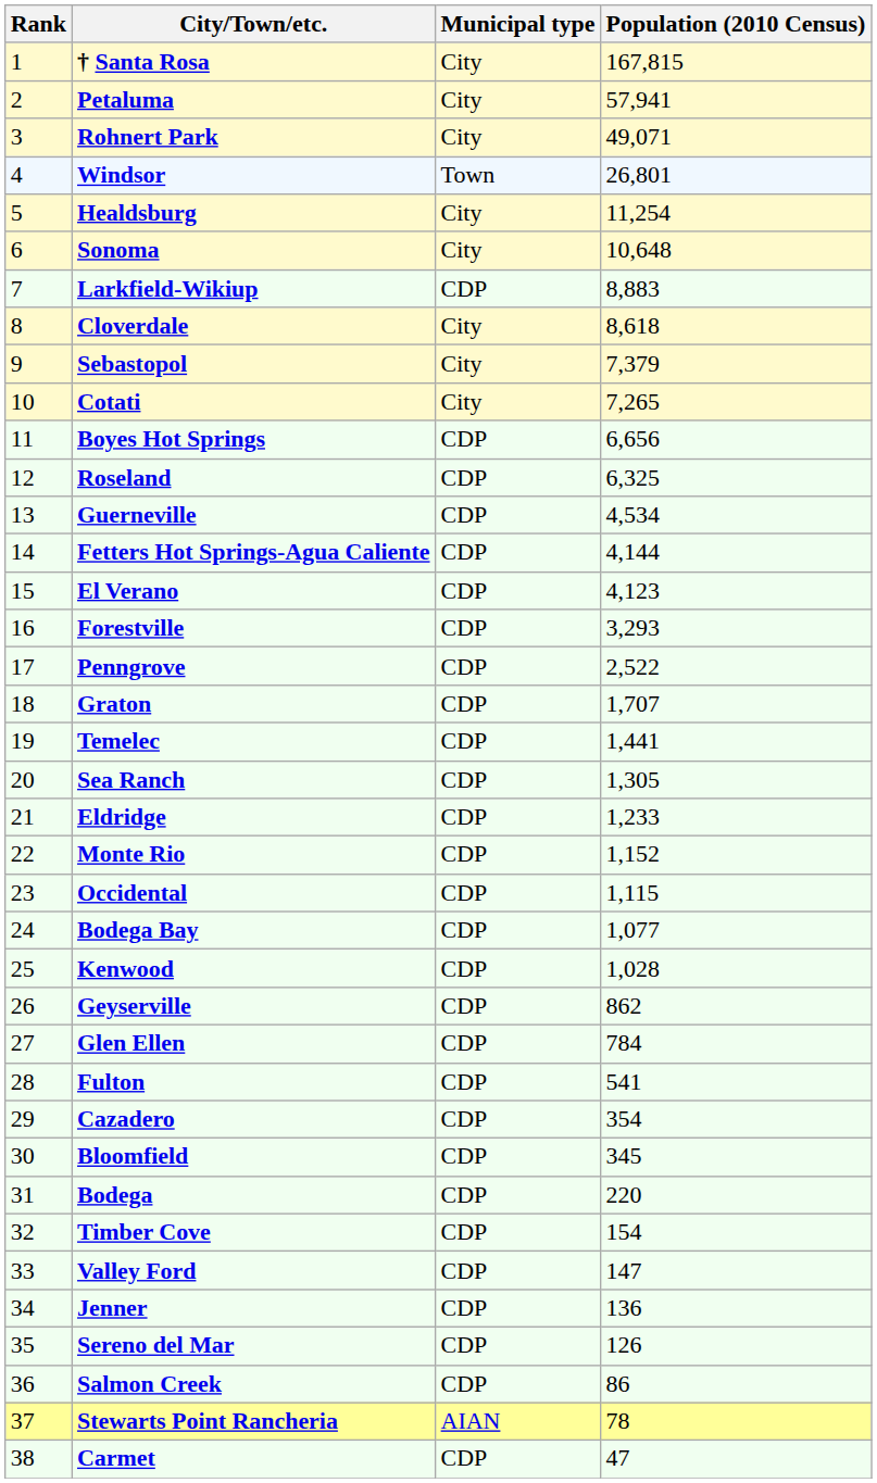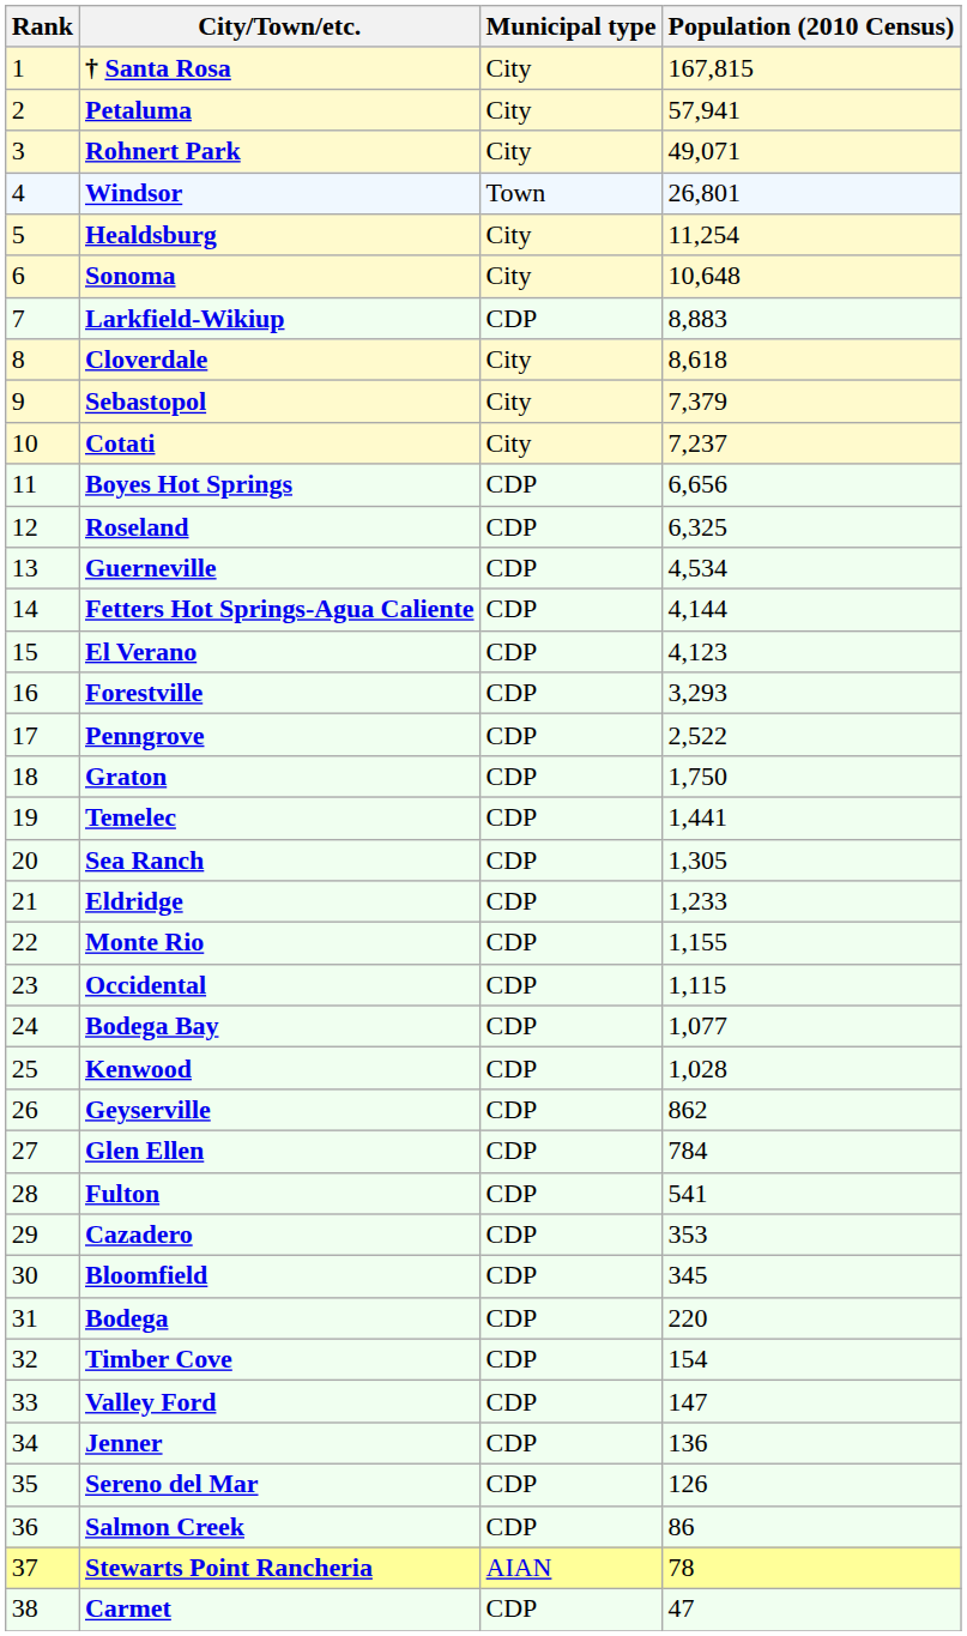 <table class="wikitable sortable">
 <tr>
 <th>Rank</th>
 <th>City/Town/etc.</th>
 <th>Municipal type</th>
 <th>Population (2010 Census)</th>
 </tr>
 <tr style="background-color:#FFFACD;">
 <td>1</td>
 <td><strong>†</strong> <strong><a href='#'>Santa Rosa</a></strong></td>
 <td>City</td>
 <td>167,815</td>
 </tr>
 <tr style="background-color:#FFFACD;">
 <td>2</td>
 <td><strong><a href='#'>Petaluma</a></strong></td>
 <td>City</td>
 <td>57,941</td>
 </tr>
 <tr style="background-color:#FFFACD;">
 <td>3</td>
 <td><strong><a href='#'>Rohnert Park</a></strong></td>
 <td>City</td>
 <td>49,071</td>
 </tr>
 <tr style="background-color:#F0F8FF;">
 <td>4</td>
 <td><strong><a href='#'>Windsor</a></strong></td>
 <td>Town</td>
 <td>26,801</td>
 </tr>
 <tr style="background-color:#FFFACD;">
 <td>5</td>
 <td><strong><a href='#'>Healdsburg</a></strong></td>
 <td>City</td>
 <td>11,254</td>
 </tr>
 <tr style="background-color:#FFFACD;">
 <td>6</td>
 <td><strong><a href='#'>Sonoma</a></strong></td>
 <td>City</td>
 <td>10,648</td>
 </tr>
 <tr style="background-color:#F0FFF0;">
 <td>7</td>
 <td><strong><a href='#'>Larkfield-Wikiup</a></strong></td>
 <td>CDP</td>
 <td>8,883</td>
 </tr>
 <tr style="background-color:#FFFACD;">
 <td>8</td>
 <td><strong><a href='#'>Cloverdale</a></strong></td>
 <td>City</td>
 <td>8,618</td>
 </tr>
 <tr style="background-color:#FFFACD;">
 <td>9</td>
 <td><strong><a href='#'>Sebastopol</a></strong></td>
 <td>City</td>
 <td>7,379</td>
 </tr>
 <tr style="background-color:#FFFACD;">
 <td>10</td>
 <td><strong><a href='#'>Cotati</a></strong></td>
 <td>City</td>
-<td>7,265</td>
+<td>7,237</td>
 </tr>
 <tr style="background-color:#F0FFF0;">
 <td>11</td>
 <td><strong><a href='#'>Boyes Hot Springs</a></strong></td>
 <td>CDP</td>
 <td>6,656</td>
 </tr>
 <tr style="background-color:#F0FFF0;">
 <td>12</td>
 <td><strong><a href='#'>Roseland</a></strong></td>
 <td>CDP</td>
 <td>6,325</td>
 </tr>
 <tr style="background-color:#F0FFF0;">
 <td>13</td>
 <td><strong><a href='#'>Guerneville</a></strong></td>
 <td>CDP</td>
 <td>4,534</td>
 </tr>
 <tr style="background-color:#F0FFF0;">
 <td>14</td>
 <td><strong><a href='#'>Fetters Hot Springs-Agua Caliente</a></strong></td>
 <td>CDP</td>
 <td>4,144</td>
 </tr>
 <tr style="background-color:#F0FFF0;">
 <td>15</td>
 <td><strong><a href='#'>El Verano</a></strong></td>
 <td>CDP</td>
 <td>4,123</td>
 </tr>
 <tr style="background-color:#F0FFF0;">
 <td>16</td>
 <td><strong><a href='#'>Forestville</a></strong></td>
 <td>CDP</td>
 <td>3,293</td>
 </tr>
 <tr style="background-color:#F0FFF0;">
 <td>17</td>
 <td><strong><a href='#'>Penngrove</a></strong></td>
 <td>CDP</td>
 <td>2,522</td>
 </tr>
 <tr style="background-color:#F0FFF0;">
 <td>18</td>
 <td><strong><a href='#'>Graton</a></strong></td>
 <td>CDP</td>
-<td>1,707</td>
+<td>1,750</td>
 </tr>
 <tr style="background-color:#F0FFF0;">
 <td>19</td>
 <td><strong><a href='#'>Temelec</a></strong></td>
 <td>CDP</td>
 <td>1,441</td>
 </tr>
 <tr style="background-color:#F0FFF0;">
 <td>20</td>
 <td><strong><a href='#'>Sea Ranch</a></strong></td>
 <td>CDP</td>
 <td>1,305</td>
 </tr>
 <tr style="background-color:#F0FFF0;">
 <td>21</td>
 <td><strong><a href='#'>Eldridge</a></strong></td>
 <td>CDP</td>
 <td>1,233</td>
 </tr>
 <tr style="background-color:#F0FFF0;">
 <td>22</td>
 <td><strong><a href='#'>Monte Rio</a></strong></td>
 <td>CDP</td>
-<td>1,152</td>
+<td>1,155</td>
 </tr>
 <tr style="background-color:#F0FFF0;">
 <td>23</td>
 <td><strong><a href='#'>Occidental</a></strong></td>
 <td>CDP</td>
 <td>1,115</td>
 </tr>
 <tr style="background-color:#F0FFF0;">
 <td>24</td>
 <td><strong><a href='#'>Bodega Bay</a></strong></td>
 <td>CDP</td>
 <td>1,077</td>
 </tr>
 <tr style="background-color:#F0FFF0;">
 <td>25</td>
 <td><strong><a href='#'>Kenwood</a></strong></td>
 <td>CDP</td>
 <td>1,028</td>
 </tr>
 <tr style="background-color:#F0FFF0;">
 <td>26</td>
 <td><strong><a href='#'>Geyserville</a></strong></td>
 <td>CDP</td>
 <td>862</td>
 </tr>
 <tr style="background-color:#F0FFF0;">
 <td>27</td>
 <td><strong><a href='#'>Glen Ellen</a></strong></td>
 <td>CDP</td>
 <td>784</td>
 </tr>
 <tr style="background-color:#F0FFF0;">
 <td>28</td>
 <td><strong><a href='#'>Fulton</a></strong></td>
 <td>CDP</td>
 <td>541</td>
 </tr>
 <tr style="background-color:#F0FFF0;">
 <td>29</td>
 <td><strong><a href='#'>Cazadero</a></strong></td>
 <td>CDP</td>
-<td>354</td>
+<td>353</td>
 </tr>
 <tr style="background-color:#F0FFF0;">
 <td>30</td>
 <td><strong><a href='#'>Bloomfield</a></strong></td>
 <td>CDP</td>
 <td>345</td>
 </tr>
 <tr style="background-color:#F0FFF0;">
 <td>31</td>
 <td><strong><a href='#'>Bodega</a></strong></td>
 <td>CDP</td>
 <td>220</td>
 </tr>
 <tr style="background-color:#F0FFF0;">
 <td>32</td>
 <td><strong><a href='#'>Timber Cove</a></strong></td>
 <td>CDP</td>
 <td>154</td>
 </tr>
 <tr style="background-color:#F0FFF0;">
 <td>33</td>
 <td><strong><a href='#'>Valley Ford</a></strong></td>
 <td>CDP</td>
 <td>147</td>
 </tr>
 <tr style="background-color:#F0FFF0;">
 <td>34</td>
 <td><strong><a href='#'>Jenner</a></strong></td>
 <td>CDP</td>
 <td>136</td>
 </tr>
 <tr style="background-color:#F0FFF0;">
 <td>35</td>
 <td><strong><a href='#'>Sereno del Mar</a></strong></td>
 <td>CDP</td>
 <td>126</td>
 </tr>
 <tr style="background-color:#F0FFF0;">
 <td>36</td>
 <td><strong><a href='#'>Salmon Creek</a></strong></td>
 <td>CDP</td>
 <td>86</td>
 </tr>
 <tr style="background-color:#FFFF99;">
 <td>37</td>
 <td><strong><a href='#'>Stewarts Point Rancheria</a></strong></td>
 <td><a href='#'>AIAN</a></td>
 <td>78</td>
 </tr>
 <tr style="background-color:#F0FFF0;">
 <td>38</td>
 <td><strong><a href='#'>Carmet</a></strong></td>
 <td>CDP</td>
 <td>47</td>
 </tr>
 </table>
